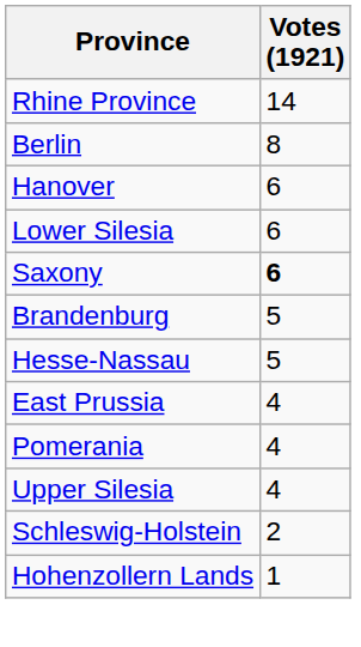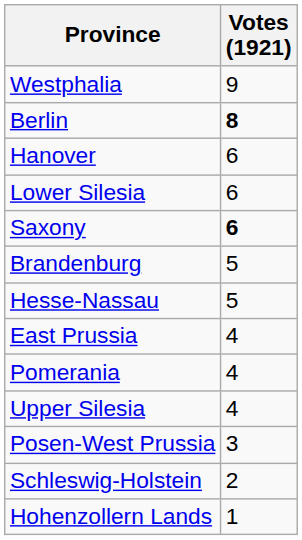 <table class="wikitable floatleft">
 <tr>
 <th>Province</th>
 <th>Votes<br>(1921)</th>
 </tr>
 <tr>
-<td><a href='#'>Rhine Province</a></td>
-<td>14</td>
+<td><a href='#'>Westphalia</a></td>
+<td>9</td>
 </tr>
 <tr>
 <td><a href='#'>Berlin</a></td>
-<td>8</td>
+<td><strong>8</strong></td>
 </tr>
 <tr>
 <td><a href='#'>Hanover</a></td>
 <td>6</td>
 </tr>
 <tr>
 <td><a href='#'>Lower Silesia</a></td>
 <td>6</td>
 </tr>
 <tr>
 <td><a href='#'>Saxony</a></td>
 <td><strong>6</strong></td>
 </tr>
 <tr>
 <td><a href='#'>Brandenburg</a></td>
 <td>5</td>
 </tr>
 <tr>
 <td><a href='#'>Hesse-Nassau</a></td>
 <td>5</td>
 </tr>
 <tr>
 <td><a href='#'>East Prussia</a></td>
 <td>4</td>
 </tr>
 <tr>
 <td><a href='#'>Pomerania</a></td>
 <td>4</td>
 </tr>
 <tr>
 <td><a href='#'>Upper Silesia</a></td>
 <td>4</td>
 </tr>
 <tr>
+<td><a href='#'>Posen-West Prussia</a></td>
+<td>3</td>
+</tr>
+<tr>
 <td><a href='#'>Schleswig-Holstein</a></td>
 <td>2</td>
 </tr>
 <tr>
 <td><a href='#'>Hohenzollern Lands</a></td>
 <td>1</td>
 </tr>
 </table>
